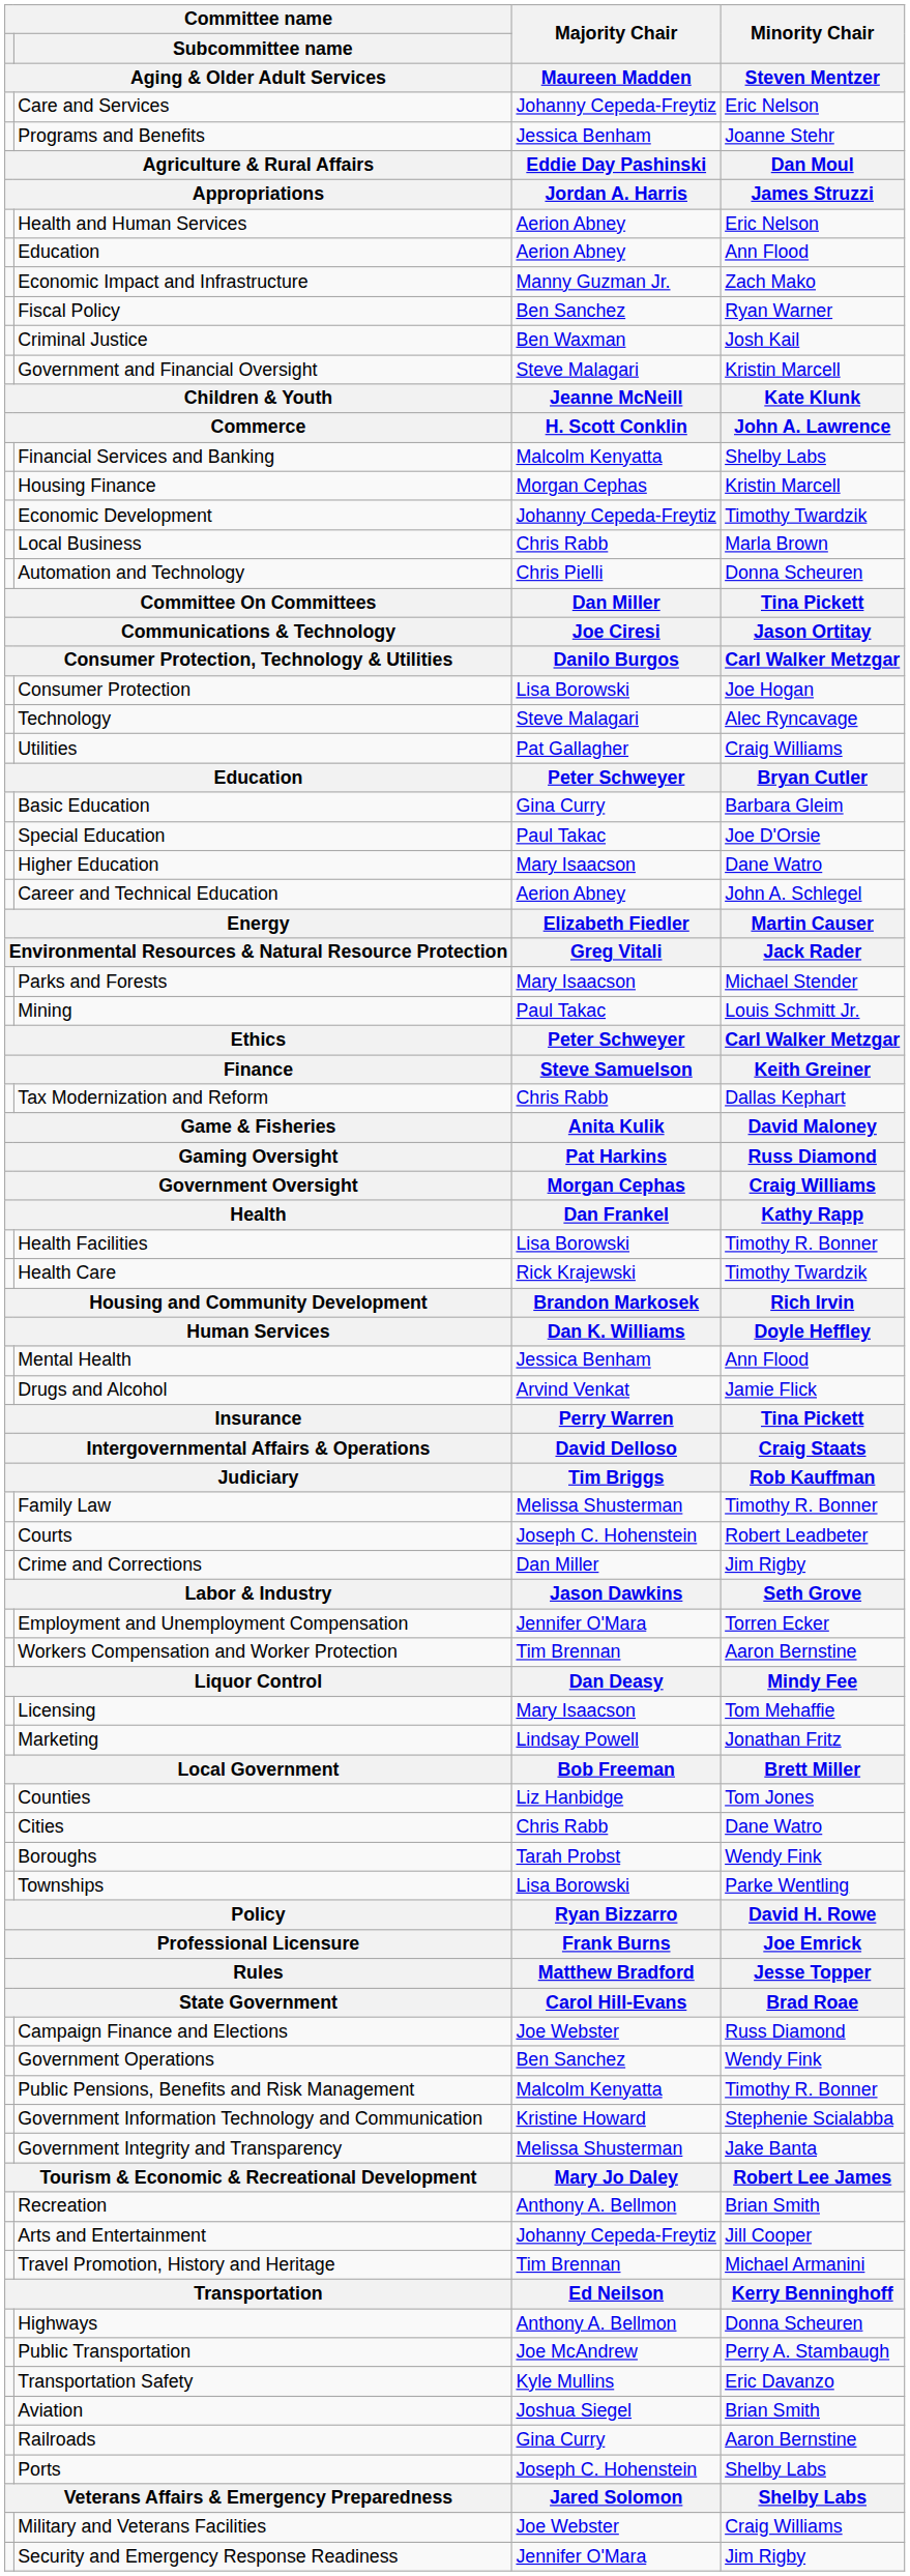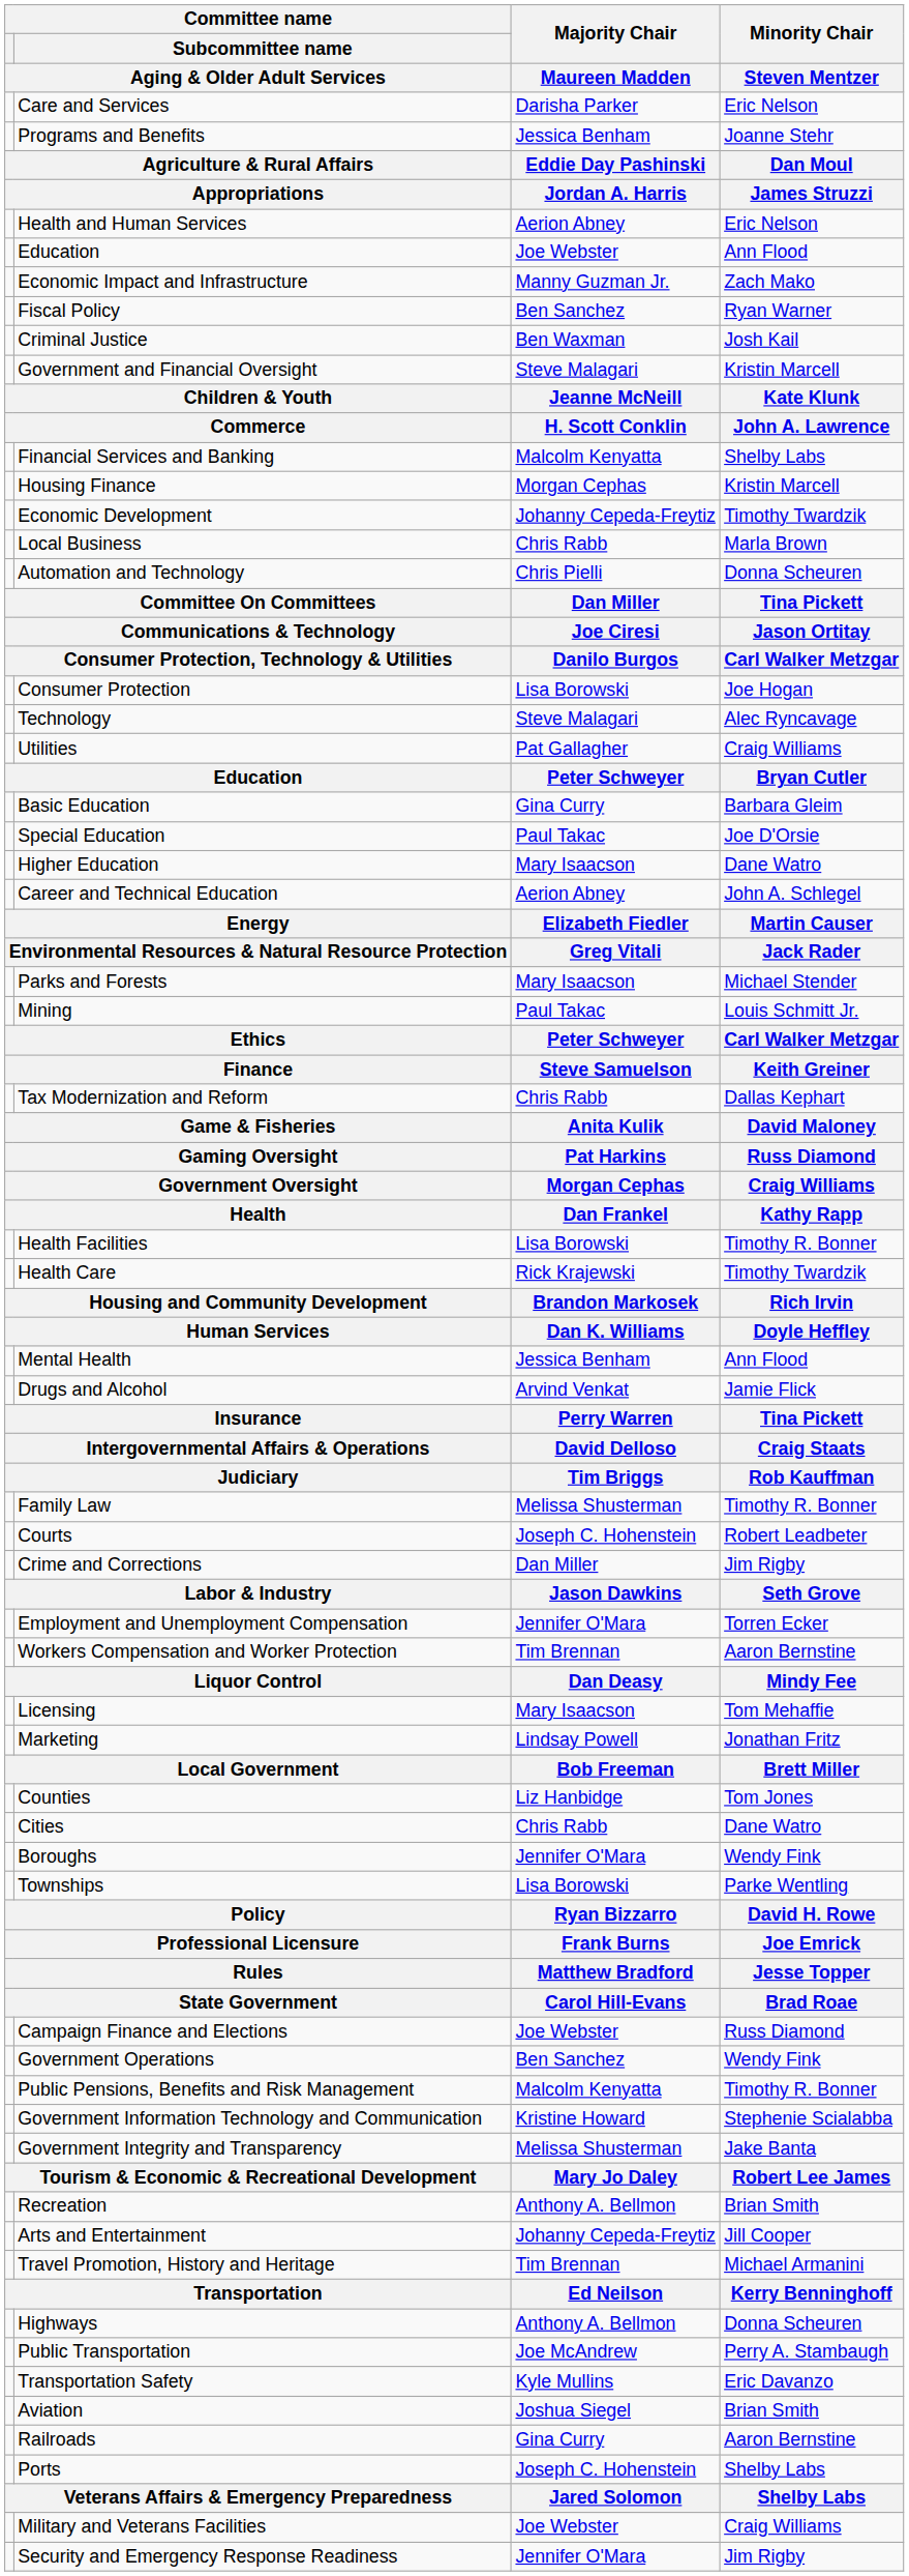 <table class="wikitable">
 <tr>
 <th colspan="2">Committee name</th>
 <th rowspan="2">Majority Chair</th>
 <th rowspan="2">Minority Chair</th>
 </tr>
 <tr>
 <th></th>
 <th>Subcommittee name</th>
 </tr>
 <tr>
 <th colspan="2">Aging & Older Adult Services</th>
 <th><a href='#'>Maureen Madden</a></th>
 <th><a href='#'>Steven Mentzer</a></th>
 </tr>
 <tr>
 <td></td>
 <td>Care and Services</td>
-<td><a href='#'>Johanny Cepeda-Freytiz</a></td>
+<td><a href='#'>Darisha Parker</a></td>
 <td><a href='#'>Eric Nelson</a></td>
 </tr>
 <tr>
 <td></td>
 <td>Programs and Benefits</td>
 <td><a href='#'>Jessica Benham</a></td>
 <td><a href='#'>Joanne Stehr</a></td>
 </tr>
 <tr>
 <th colspan="2">Agriculture & Rural Affairs</th>
 <th><a href='#'>Eddie Day Pashinski</a></th>
 <th><a href='#'>Dan Moul</a></th>
 </tr>
 <tr>
 <th colspan="2">Appropriations</th>
 <th><a href='#'>Jordan A. Harris</a></th>
 <th><a href='#'>James Struzzi</a></th>
 </tr>
 <tr>
 <td></td>
 <td>Health and Human Services</td>
 <td><a href='#'>Aerion Abney</a></td>
 <td><a href='#'>Eric Nelson</a></td>
 </tr>
 <tr>
 <td></td>
 <td>Education</td>
-<td><a href='#'>Aerion Abney</a></td>
+<td><a href='#'>Joe Webster</a></td>
 <td><a href='#'>Ann Flood</a></td>
 </tr>
 <tr>
 <td></td>
 <td>Economic Impact and Infrastructure</td>
 <td><a href='#'>Manny Guzman Jr.</a></td>
 <td><a href='#'>Zach Mako</a></td>
 </tr>
 <tr>
 <td></td>
 <td>Fiscal Policy</td>
 <td><a href='#'>Ben Sanchez</a></td>
 <td><a href='#'>Ryan Warner</a></td>
 </tr>
 <tr>
 <td></td>
 <td>Criminal Justice</td>
 <td><a href='#'>Ben Waxman</a></td>
 <td><a href='#'>Josh Kail</a></td>
 </tr>
 <tr>
 <td></td>
 <td>Government and Financial Oversight</td>
 <td><a href='#'>Steve Malagari</a></td>
 <td><a href='#'>Kristin Marcell</a></td>
 </tr>
 <tr>
 <th colspan="2">Children & Youth</th>
 <th><a href='#'>Jeanne McNeill</a></th>
 <th><a href='#'>Kate Klunk</a></th>
 </tr>
 <tr>
 <th colspan="2">Commerce</th>
 <th><a href='#'>H. Scott Conklin</a></th>
 <th><a href='#'>John A. Lawrence</a></th>
 </tr>
 <tr>
 <td></td>
 <td>Financial Services and Banking</td>
 <td><a href='#'>Malcolm Kenyatta</a></td>
 <td><a href='#'>Shelby Labs</a></td>
 </tr>
 <tr>
 <td></td>
 <td>Housing Finance</td>
 <td><a href='#'>Morgan Cephas</a></td>
 <td><a href='#'>Kristin Marcell</a></td>
 </tr>
 <tr>
 <td></td>
 <td>Economic Development</td>
 <td><a href='#'>Johanny Cepeda-Freytiz</a></td>
 <td><a href='#'>Timothy Twardzik</a></td>
 </tr>
 <tr>
 <td></td>
 <td>Local Business</td>
 <td><a href='#'>Chris Rabb</a></td>
 <td><a href='#'>Marla Brown</a></td>
 </tr>
 <tr>
 <td></td>
 <td>Automation and Technology</td>
 <td><a href='#'>Chris Pielli</a></td>
 <td><a href='#'>Donna Scheuren</a></td>
 </tr>
 <tr>
 <th colspan="2">Committee On Committees</th>
 <th><a href='#'>Dan Miller</a></th>
 <th><a href='#'>Tina Pickett</a></th>
 </tr>
 <tr>
 <th colspan="2">Communications & Technology</th>
 <th><a href='#'>Joe Ciresi</a></th>
 <th><a href='#'>Jason Ortitay</a></th>
 </tr>
 <tr>
 <th colspan="2">Consumer Protection, Technology & Utilities</th>
 <th><a href='#'>Danilo Burgos</a></th>
 <th><a href='#'>Carl Walker Metzgar</a></th>
 </tr>
 <tr>
 <td></td>
 <td>Consumer Protection</td>
 <td><a href='#'>Lisa Borowski</a></td>
 <td><a href='#'>Joe Hogan</a></td>
 </tr>
 <tr>
 <td></td>
 <td>Technology</td>
 <td><a href='#'>Steve Malagari</a></td>
 <td><a href='#'>Alec Ryncavage</a></td>
 </tr>
 <tr>
 <td></td>
 <td>Utilities</td>
 <td><a href='#'>Pat Gallagher</a></td>
 <td><a href='#'>Craig Williams</a></td>
 </tr>
 <tr>
 <th colspan="2">Education</th>
 <th><a href='#'>Peter Schweyer</a></th>
 <th><a href='#'>Bryan Cutler</a></th>
 </tr>
 <tr>
 <td></td>
 <td>Basic Education</td>
 <td><a href='#'>Gina Curry</a></td>
 <td><a href='#'>Barbara Gleim</a></td>
 </tr>
 <tr>
 <td></td>
 <td>Special Education</td>
 <td><a href='#'>Paul Takac</a></td>
 <td><a href='#'>Joe D'Orsie</a></td>
 </tr>
 <tr>
 <td></td>
 <td>Higher Education</td>
 <td><a href='#'>Mary Isaacson</a></td>
 <td><a href='#'>Dane Watro</a></td>
 </tr>
 <tr>
 <td></td>
 <td>Career and Technical Education</td>
 <td><a href='#'>Aerion Abney</a></td>
 <td><a href='#'>John A. Schlegel</a></td>
 </tr>
 <tr>
 <th colspan="2">Energy</th>
 <th><a href='#'>Elizabeth Fiedler</a></th>
 <th><a href='#'>Martin Causer</a></th>
 </tr>
 <tr>
 <th colspan="2">Environmental Resources & Natural Resource Protection</th>
 <th><a href='#'>Greg Vitali</a></th>
 <th><a href='#'>Jack Rader</a></th>
 </tr>
 <tr>
 <td></td>
 <td>Parks and Forests</td>
 <td><a href='#'>Mary Isaacson</a></td>
 <td><a href='#'>Michael Stender</a></td>
 </tr>
 <tr>
 <td></td>
 <td>Mining</td>
 <td><a href='#'>Paul Takac</a></td>
 <td><a href='#'>Louis Schmitt Jr.</a></td>
 </tr>
 <tr>
 <th colspan="2">Ethics</th>
 <th><a href='#'>Peter Schweyer</a></th>
 <th><a href='#'>Carl Walker Metzgar</a></th>
 </tr>
 <tr>
 <th colspan="2">Finance</th>
 <th><a href='#'>Steve Samuelson</a></th>
 <th><a href='#'>Keith Greiner</a></th>
 </tr>
 <tr>
 <td></td>
 <td>Tax Modernization and Reform</td>
 <td><a href='#'>Chris Rabb</a></td>
 <td><a href='#'>Dallas Kephart</a></td>
 </tr>
 <tr>
 <th colspan="2">Game & Fisheries</th>
 <th><a href='#'>Anita Kulik</a></th>
 <th><a href='#'>David Maloney</a></th>
 </tr>
 <tr>
 <th colspan="2">Gaming Oversight</th>
 <th><a href='#'>Pat Harkins</a></th>
 <th><a href='#'>Russ Diamond</a></th>
 </tr>
 <tr>
 <th colspan="2">Government Oversight</th>
 <th><a href='#'>Morgan Cephas</a></th>
 <th><a href='#'>Craig Williams</a></th>
 </tr>
 <tr>
 <th colspan="2">Health</th>
 <th><a href='#'>Dan Frankel</a></th>
 <th><a href='#'>Kathy Rapp</a></th>
 </tr>
 <tr>
 <td></td>
 <td>Health Facilities</td>
 <td><a href='#'>Lisa Borowski</a></td>
 <td><a href='#'>Timothy R. Bonner</a></td>
 </tr>
 <tr>
 <td></td>
 <td>Health Care</td>
 <td><a href='#'>Rick Krajewski</a></td>
 <td><a href='#'>Timothy Twardzik</a></td>
 </tr>
 <tr>
 <th colspan="2">Housing and Community Development</th>
 <th><a href='#'>Brandon Markosek</a></th>
 <th><a href='#'>Rich Irvin</a></th>
 </tr>
 <tr>
 <th colspan="2">Human Services</th>
 <th><a href='#'>Dan K. Williams</a></th>
 <th><a href='#'>Doyle Heffley</a></th>
 </tr>
 <tr>
 <td></td>
 <td>Mental Health</td>
 <td><a href='#'>Jessica Benham</a></td>
 <td><a href='#'>Ann Flood</a></td>
 </tr>
 <tr>
 <td></td>
 <td>Drugs and Alcohol</td>
 <td><a href='#'>Arvind Venkat</a></td>
 <td><a href='#'>Jamie Flick</a></td>
 </tr>
 <tr>
 <th colspan="2">Insurance</th>
 <th><a href='#'>Perry Warren</a></th>
 <th><a href='#'>Tina Pickett</a></th>
 </tr>
 <tr>
 <th colspan="2">Intergovernmental Affairs & Operations</th>
 <th><a href='#'>David Delloso</a></th>
 <th><a href='#'>Craig Staats</a></th>
 </tr>
 <tr>
 <th colspan="2">Judiciary</th>
 <th><a href='#'>Tim Briggs</a></th>
 <th><a href='#'>Rob Kauffman</a></th>
 </tr>
 <tr>
 <td></td>
 <td>Family Law</td>
 <td><a href='#'>Melissa Shusterman</a></td>
 <td><a href='#'>Timothy R. Bonner</a></td>
 </tr>
 <tr>
 <td></td>
 <td>Courts</td>
 <td><a href='#'>Joseph C. Hohenstein</a></td>
 <td><a href='#'>Robert Leadbeter</a></td>
 </tr>
 <tr>
 <td></td>
 <td>Crime and Corrections</td>
 <td><a href='#'>Dan Miller</a></td>
 <td><a href='#'>Jim Rigby</a></td>
 </tr>
 <tr>
 <th colspan="2">Labor & Industry</th>
 <th><a href='#'>Jason Dawkins</a></th>
 <th><a href='#'>Seth Grove</a></th>
 </tr>
 <tr>
 <td></td>
 <td>Employment and Unemployment Compensation</td>
 <td><a href='#'>Jennifer O'Mara</a></td>
 <td><a href='#'>Torren Ecker</a></td>
 </tr>
 <tr>
 <td></td>
 <td>Workers Compensation and Worker Protection</td>
 <td><a href='#'>Tim Brennan</a></td>
 <td><a href='#'>Aaron Bernstine</a></td>
 </tr>
 <tr>
 <th colspan="2">Liquor Control</th>
 <th><a href='#'>Dan Deasy</a></th>
 <th><a href='#'>Mindy Fee</a></th>
 </tr>
 <tr>
 <td></td>
 <td>Licensing</td>
 <td><a href='#'>Mary Isaacson</a></td>
 <td><a href='#'>Tom Mehaffie</a></td>
 </tr>
 <tr>
 <td></td>
 <td>Marketing</td>
 <td><a href='#'>Lindsay Powell</a></td>
 <td><a href='#'>Jonathan Fritz</a></td>
 </tr>
 <tr>
 <th colspan="2">Local Government</th>
 <th><a href='#'>Bob Freeman</a></th>
 <th><a href='#'>Brett Miller</a></th>
 </tr>
 <tr>
 <td></td>
 <td>Counties</td>
 <td><a href='#'>Liz Hanbidge</a></td>
 <td><a href='#'>Tom Jones</a></td>
 </tr>
 <tr>
 <td></td>
 <td>Cities</td>
 <td><a href='#'>Chris Rabb</a></td>
 <td><a href='#'>Dane Watro</a></td>
 </tr>
 <tr>
 <td></td>
 <td>Boroughs</td>
-<td><a href='#'>Tarah Probst</a></td>
+<td><a href='#'>Jennifer O'Mara</a></td>
 <td><a href='#'>Wendy Fink</a></td>
 </tr>
 <tr>
 <td></td>
 <td>Townships</td>
 <td><a href='#'>Lisa Borowski</a></td>
 <td><a href='#'>Parke Wentling</a></td>
 </tr>
 <tr>
 <th colspan="2">Policy</th>
 <th><a href='#'>Ryan Bizzarro</a></th>
 <th><a href='#'>David H. Rowe</a></th>
 </tr>
 <tr>
 <th colspan="2">Professional Licensure</th>
 <th><a href='#'>Frank Burns</a></th>
 <th><a href='#'>Joe Emrick</a></th>
 </tr>
 <tr>
 <th colspan="2">Rules</th>
 <th><a href='#'>Matthew Bradford</a></th>
 <th><a href='#'>Jesse Topper</a></th>
 </tr>
 <tr>
 <th colspan="2">State Government</th>
 <th><a href='#'>Carol Hill-Evans</a></th>
 <th><a href='#'>Brad Roae</a></th>
 </tr>
 <tr>
 <td></td>
 <td>Campaign Finance and Elections</td>
 <td><a href='#'>Joe Webster</a></td>
 <td><a href='#'>Russ Diamond</a></td>
 </tr>
 <tr>
 <td></td>
 <td>Government Operations</td>
 <td><a href='#'>Ben Sanchez</a></td>
 <td><a href='#'>Wendy Fink</a></td>
 </tr>
 <tr>
 <td></td>
 <td>Public Pensions, Benefits and Risk Management</td>
 <td><a href='#'>Malcolm Kenyatta</a></td>
 <td><a href='#'>Timothy R. Bonner</a></td>
 </tr>
 <tr>
 <td></td>
 <td>Government Information Technology and Communication</td>
 <td><a href='#'>Kristine Howard</a></td>
 <td><a href='#'>Stephenie Scialabba</a></td>
 </tr>
 <tr>
 <td></td>
 <td>Government Integrity and Transparency</td>
 <td><a href='#'>Melissa Shusterman</a></td>
 <td><a href='#'>Jake Banta</a></td>
 </tr>
 <tr>
 <th colspan="2">Tourism & Economic & Recreational Development</th>
 <th><a href='#'>Mary Jo Daley</a></th>
 <th><a href='#'>Robert Lee James</a></th>
 </tr>
 <tr>
 <td></td>
 <td>Recreation</td>
 <td><a href='#'>Anthony A. Bellmon</a></td>
 <td><a href='#'>Brian Smith</a></td>
 </tr>
 <tr>
 <td></td>
 <td>Arts and Entertainment</td>
 <td><a href='#'>Johanny Cepeda-Freytiz</a></td>
 <td><a href='#'>Jill Cooper</a></td>
 </tr>
 <tr>
 <td></td>
 <td>Travel Promotion, History and Heritage</td>
 <td><a href='#'>Tim Brennan</a></td>
 <td><a href='#'>Michael Armanini</a></td>
 </tr>
 <tr>
 <th colspan="2">Transportation</th>
 <th><a href='#'>Ed Neilson</a></th>
 <th><a href='#'>Kerry Benninghoff</a></th>
 </tr>
 <tr>
 <td></td>
 <td>Highways</td>
 <td><a href='#'>Anthony A. Bellmon</a></td>
 <td><a href='#'>Donna Scheuren</a></td>
 </tr>
 <tr>
 <td></td>
 <td>Public Transportation</td>
 <td><a href='#'>Joe McAndrew</a></td>
 <td><a href='#'>Perry A. Stambaugh</a></td>
 </tr>
 <tr>
 <td></td>
 <td>Transportation Safety</td>
 <td><a href='#'>Kyle Mullins</a></td>
 <td><a href='#'>Eric Davanzo</a></td>
 </tr>
 <tr>
 <td></td>
 <td>Aviation</td>
 <td><a href='#'>Joshua Siegel</a></td>
 <td><a href='#'>Brian Smith</a></td>
 </tr>
 <tr>
 <td></td>
 <td>Railroads</td>
 <td><a href='#'>Gina Curry</a></td>
 <td><a href='#'>Aaron Bernstine</a></td>
 </tr>
 <tr>
 <td></td>
 <td>Ports</td>
 <td><a href='#'>Joseph C. Hohenstein</a></td>
 <td><a href='#'>Shelby Labs</a></td>
 </tr>
 <tr>
 <th colspan="2">Veterans Affairs & Emergency Preparedness</th>
 <th><a href='#'>Jared Solomon</a></th>
 <th><a href='#'>Shelby Labs</a></th>
 </tr>
 <tr>
 <td></td>
 <td>Military and Veterans Facilities</td>
 <td><a href='#'>Joe Webster</a></td>
 <td><a href='#'>Craig Williams</a></td>
 </tr>
 <tr>
 <td></td>
 <td>Security and Emergency Response Readiness</td>
 <td><a href='#'>Jennifer O'Mara</a></td>
 <td><a href='#'>Jim Rigby</a></td>
 </tr>
 </table>
